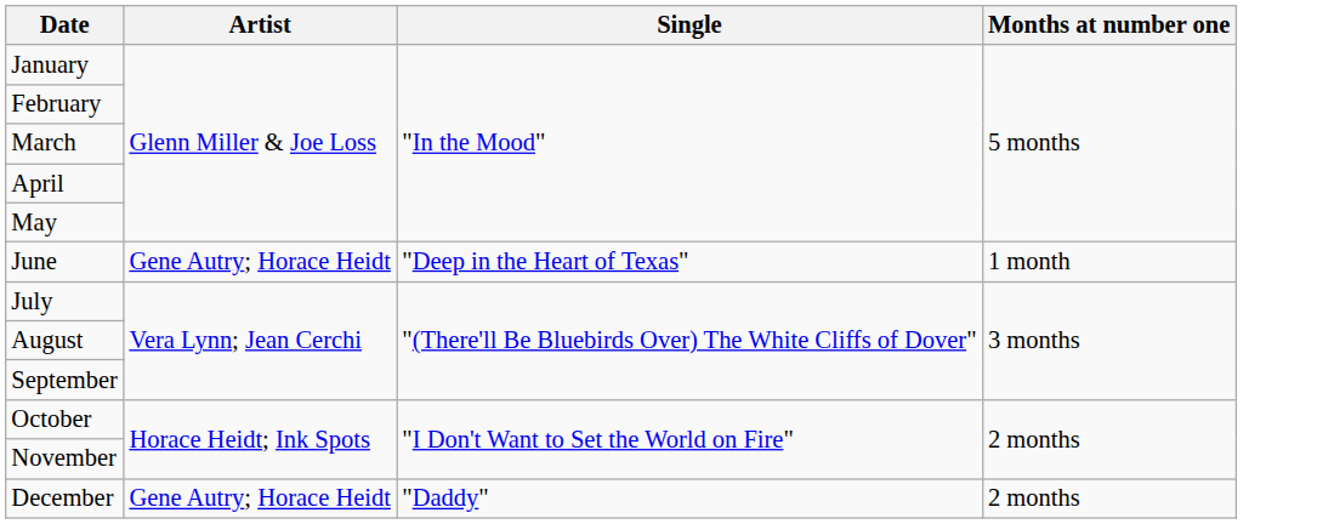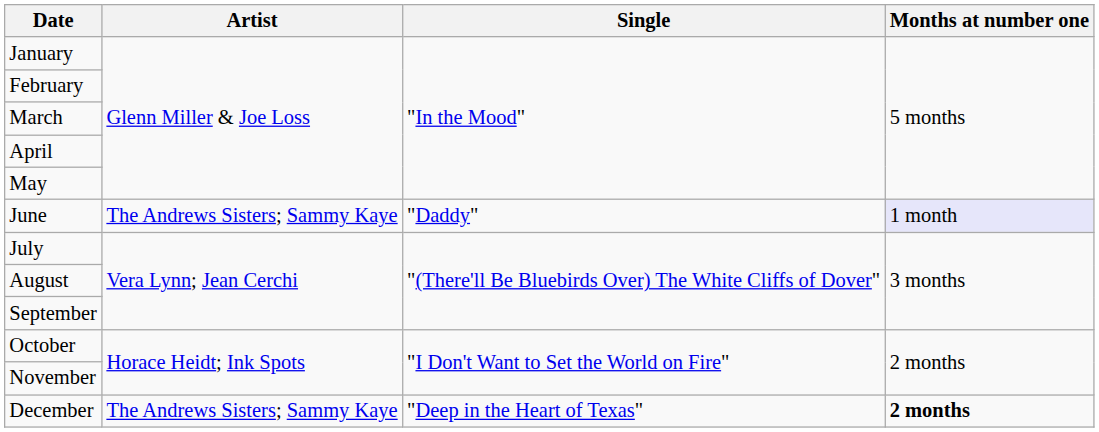 <table class="wikitable">
 <tr>
 <th>Date</th>
 <th>Artist</th>
 <th>Single</th>
 <th>Months at number one</th>
 </tr>
 <tr>
 <td>January</td>
 <td rowspan="5"><a href='#'>Glenn Miller</a> & <a href='#'>Joe Loss</a></td>
 <td rowspan="5">"<a href='#'>In the Mood</a>"</td>
 <td rowspan="5">5 months</td>
 </tr>
 <tr>
 <td>February</td>
 </tr>
 <tr>
 <td>March</td>
 </tr>
 <tr>
 <td>April</td>
 </tr>
 <tr>
 <td>May</td>
 </tr>
 <tr>
 <td>June</td>
-<td><a href='#'>Gene Autry</a>; <a href='#'>Horace Heidt</a></td>
-<td>"<a href='#'>Deep in the Heart of Texas</a>"</td>
-<td>1 month</td>
+<td><a href='#'>The Andrews Sisters</a>; <a href='#'>Sammy Kaye</a></td>
+<td>"<a href='#'>Daddy</a>"</td>
+<td style="background: lavender;">1 month</td>
 </tr>
 <tr>
 <td>July</td>
 <td rowspan="3"><a href='#'>Vera Lynn</a>; <a href='#'>Jean Cerchi</a></td>
 <td rowspan="3">"<a href='#'>(There'll Be Bluebirds Over) The White Cliffs of Dover</a>"</td>
 <td rowspan="3">3 months</td>
 </tr>
 <tr>
 <td>August</td>
 </tr>
 <tr>
 <td>September</td>
 </tr>
 <tr>
 <td>October</td>
 <td rowspan="2"><a href='#'>Horace Heidt</a>; <a href='#'>Ink Spots</a></td>
 <td rowspan="2">"<a href='#'>I Don't Want to Set the World on Fire</a>"</td>
 <td rowspan="2">2 months</td>
 </tr>
 <tr>
 <td>November</td>
 </tr>
 <tr>
 <td>December</td>
-<td><a href='#'>Gene Autry</a>; <a href='#'>Horace Heidt</a></td>
-<td>"<a href='#'>Daddy</a>"</td>
-<td>2 months</td>
+<td><a href='#'>The Andrews Sisters</a>; <a href='#'>Sammy Kaye</a></td>
+<td>"<a href='#'>Deep in the Heart of Texas</a>"</td>
+<td><strong>2 months</strong></td>
 </tr>
 </table>
